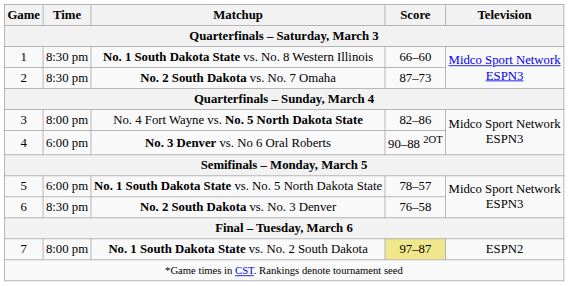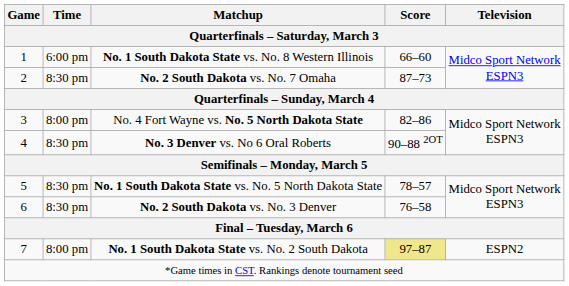 <table class="wikitable" style="font-size: 95%;text-align:center">
 <tr>
 <th>Game</th>
 <th>Time</th>
 <th>Matchup</th>
 <th>Score</th>
 <th>Television</th>
 </tr>
 <tr>
 <th colspan=5>Quarterfinals – Saturday, March 3</th>
 </tr>
 <tr>
 <td>1</td>
-<td>8:30 pm</td>
+<td>6:00 pm</td>
 <td><strong>No. 1 South Dakota State</strong> vs. No. 8 Western Illinois</td>
 <td>66–60</td>
 <td rowspan=2><a href='#'>Midco Sport Network</a><br><a href='#'>ESPN3</a></td>
 </tr>
 <tr>
 <td>2</td>
 <td>8:30 pm</td>
 <td><strong>No. 2 South Dakota</strong> vs. No. 7 Omaha</td>
 <td>87–73</td>
 </tr>
 <tr>
 <th colspan=5>Quarterfinals – Sunday, March 4</th>
 </tr>
 <tr>
 <td>3</td>
 <td>8:00 pm</td>
 <td>No. 4 Fort Wayne vs. <strong>No. 5 North Dakota State</strong></td>
 <td>82–86</td>
 <td rowspan=2>Midco Sport Network<br>ESPN3</td>
 </tr>
 <tr>
 <td>4</td>
-<td>6:00 pm</td>
+<td>8:30 pm</td>
 <td><strong>No. 3 Denver</strong> vs. No 6 Oral Roberts</td>
 <td>90–88 <sup>2OT</sup></td>
 </tr>
 <tr>
 <th colspan=5>Semifinals – Monday, March 5</th>
 </tr>
 <tr>
 <td>5</td>
-<td>6:00 pm</td>
+<td>8:30 pm</td>
 <td><strong>No. 1 South Dakota State</strong> vs. No. 5 North Dakota State</td>
 <td>78–57</td>
 <td rowspan=2>Midco Sport Network<br>ESPN3</td>
 </tr>
 <tr>
 <td>6</td>
 <td>8:30 pm</td>
 <td><strong>No. 2 South Dakota</strong> vs. No. 3 Denver</td>
 <td>76–58</td>
 </tr>
 <tr>
 <th colspan=5>Final – Tuesday, March 6</th>
 </tr>
 <tr>
 <td>7</td>
 <td>8:00 pm</td>
 <td><strong>No. 1 South Dakota State</strong> vs. No. 2 South Dakota</td>
 <td style="background: khaki;">97–87</td>
 <td>ESPN2</td>
 </tr>
 <tr>
 <td colspan=5><small>*Game times in <a href='#'>CST</a>. Rankings denote tournament seed</small></td>
 </tr>
 </table>
